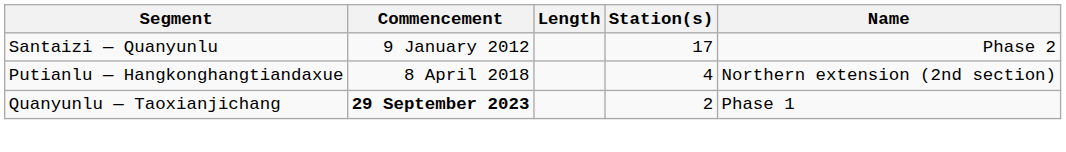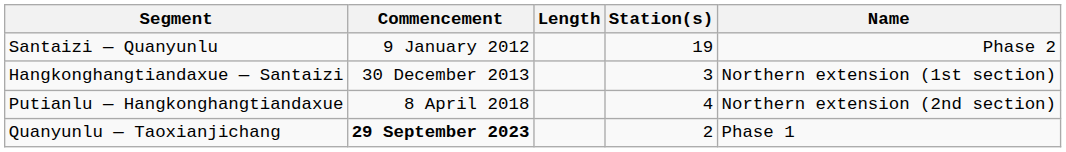 <table class="wikitable" style="border-collapse: collapse; text-align: right;">
 <tr>
 <th>Segment</th>
 <th>Commencement</th>
 <th>Length</th>
 <th>Station(s)</th>
 <th>Name</th>
 </tr>
 <tr>
 <td style="text-align: left;">Santaizi — Quanyunlu</td>
 <td>9 January 2012</td>
 <td></td>
-<td>17</td>
+<td>19</td>
 <td>Phase 2</td>
+</tr>
+<tr>
+<td style="text-align: left;">Hangkonghangtiandaxue — Santaizi</td>
+<td>30 December 2013</td>
+<td></td>
+<td>3</td>
+<td style="text-align: left;">Northern extension (1st section)</td>
 </tr>
 <tr>
 <td style="text-align: left;">Putianlu — Hangkonghangtiandaxue</td>
 <td>8 April 2018</td>
 <td></td>
 <td>4</td>
 <td>Northern extension (2nd section)</td>
 </tr>
 <tr>
 <td style="text-align: left;">Quanyunlu — Taoxianjichang</td>
 <td><strong>29 September 2023</strong></td>
 <td></td>
 <td>2</td>
 <td style="text-align: left;">Phase 1</td>
 </tr>
 </table>
